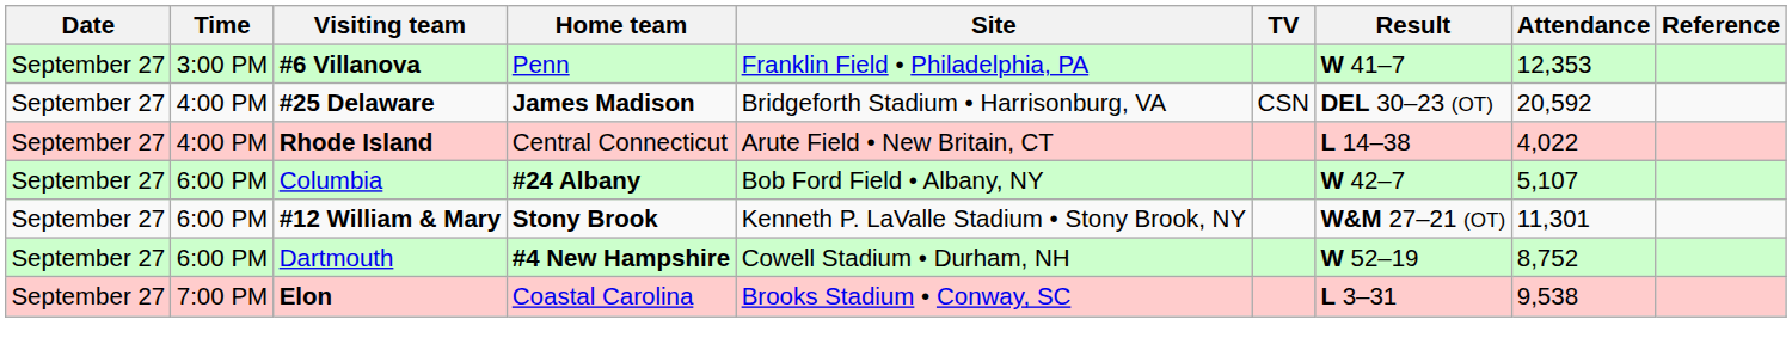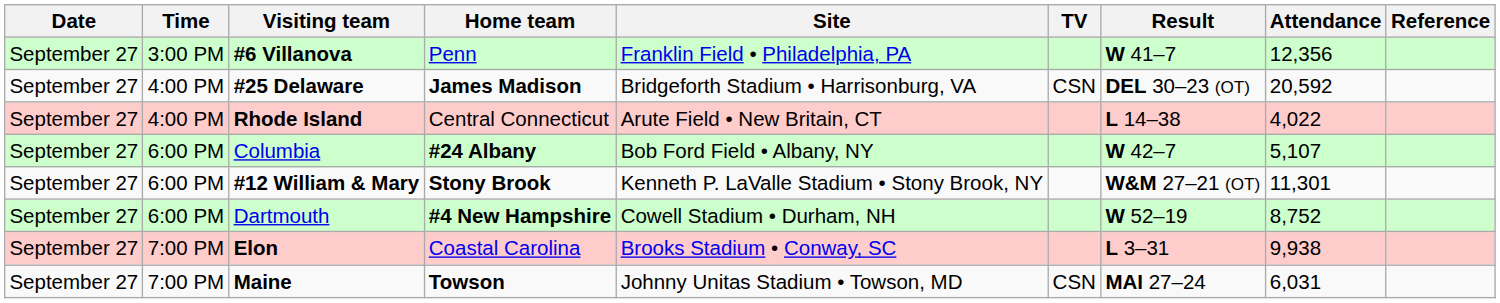 <table class="wikitable" style="font-size:95%;">
 <tr>
 <th>Date</th>
 <th>Time</th>
 <th>Visiting team</th>
 <th>Home team</th>
 <th>Site</th>
 <th>TV</th>
 <th>Result</th>
 <th>Attendance</th>
 <th class="unsortable">Reference</th>
 </tr>
 <tr bgcolor=ccffcc>
 <td>September 27</td>
 <td>3:00 PM</td>
 <td><strong>#6 Villanova</strong></td>
 <td><a href='#'>Penn</a></td>
 <td><a href='#'>Franklin Field</a> • <a href='#'>Philadelphia, PA</a></td>
 <td></td>
 <td><strong>W</strong> 41–7</td>
-<td>12,353</td>
+<td>12,356</td>
 <td></td>
 </tr>
 <tr bgcolor=>
 <td>September 27</td>
 <td>4:00 PM</td>
 <td><strong>#25 Delaware</strong></td>
 <td><strong>James Madison</strong></td>
 <td>Bridgeforth Stadium • Harrisonburg, VA</td>
 <td>CSN</td>
 <td><strong>DEL</strong> 30–23 <small>(OT)</small></td>
 <td>20,592</td>
 <td></td>
 </tr>
 <tr bgcolor=ffcccc>
 <td>September 27</td>
 <td>4:00 PM</td>
 <td><strong>Rhode Island</strong></td>
 <td>Central Connecticut</td>
 <td>Arute Field • New Britain, CT</td>
 <td></td>
 <td><strong>L</strong> 14–38</td>
 <td>4,022</td>
 <td></td>
 </tr>
 <tr bgcolor=ccffcc>
 <td>September 27</td>
 <td>6:00 PM</td>
 <td><a href='#'>Columbia</a></td>
 <td><strong>#24 Albany</strong></td>
 <td>Bob Ford Field • Albany, NY</td>
 <td></td>
 <td><strong>W</strong> 42–7</td>
 <td>5,107</td>
 <td></td>
 </tr>
 <tr bgcolor=>
 <td>September 27</td>
 <td>6:00 PM</td>
 <td><strong>#12 William & Mary</strong></td>
 <td><strong>Stony Brook</strong></td>
 <td>Kenneth P. LaValle Stadium • Stony Brook, NY</td>
 <td></td>
 <td><strong>W&M</strong> 27–21 <small>(OT)</small></td>
 <td>11,301</td>
 <td></td>
 </tr>
 <tr bgcolor=ccffcc>
 <td>September 27</td>
 <td>6:00 PM</td>
 <td><a href='#'>Dartmouth</a></td>
 <td><strong>#4 New Hampshire</strong></td>
 <td>Cowell Stadium • Durham, NH</td>
 <td></td>
 <td><strong>W</strong> 52–19</td>
 <td>8,752</td>
 <td></td>
 </tr>
 <tr bgcolor=ffcccc>
 <td>September 27</td>
 <td>7:00 PM</td>
 <td><strong>Elon</strong></td>
 <td><a href='#'>Coastal Carolina</a></td>
 <td><a href='#'>Brooks Stadium</a> • <a href='#'>Conway, SC</a></td>
 <td></td>
 <td><strong>L</strong> 3–31</td>
-<td>9,538</td>
+<td>9,938</td>
+<td></td>
+</tr>
+<tr bgcolor=>
+<td>September 27</td>
+<td>7:00 PM</td>
+<td><strong>Maine</strong></td>
+<td><strong>Towson</strong></td>
+<td>Johnny Unitas Stadium • Towson, MD</td>
+<td>CSN</td>
+<td><strong>MAI</strong> 27–24</td>
+<td>6,031</td>
 <td></td>
 </tr>
 </table>
